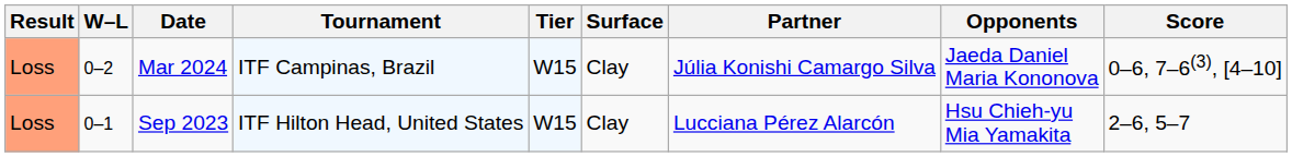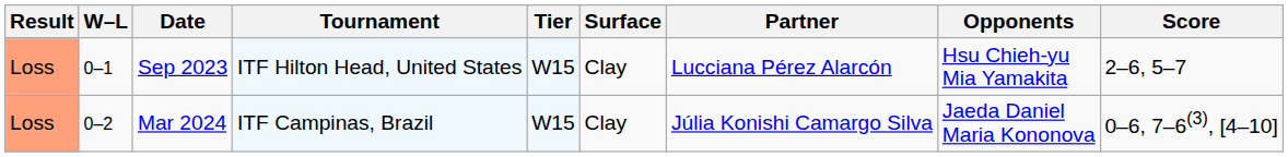 <table class="sortable wikitable">
 <tr>
 <th>Result</th>
 <th class="unsortable">W–L</th>
 <th>Date</th>
 <th>Tournament</th>
 <th>Tier</th>
 <th>Surface</th>
 <th>Partner</th>
 <th>Opponents</th>
 <th class="unsortable">Score</th>
 </tr>
 <tr>
 <td style="background:#ffa07a;">Loss</td>
+<td><small>0–1</small></td>
+<td><a href='#'>Sep 2023</a></td>
+<td style="background:#f0f8ff;">ITF Hilton Head, United States</td>
+<td style="background:#f0f8ff;">W15</td>
+<td>Clay</td>
+<td> <a href='#'>Lucciana Pérez Alarcón</a></td>
+<td> <a href='#'>Hsu Chieh-yu</a> <br>  <a href='#'>Mia Yamakita</a></td>
+<td>2–6, 5–7</td>
+</tr>
+<tr>
+<td style="background:#ffa07a;">Loss</td>
 <td><small>0–2</small></td>
 <td><a href='#'>Mar 2024</a></td>
 <td style="background:#f0f8ff;">ITF Campinas, Brazil</td>
 <td style="background:#f0f8ff;">W15</td>
 <td>Clay</td>
 <td> <a href='#'>Júlia Konishi Camargo Silva</a></td>
 <td> <a href='#'>Jaeda Daniel</a> <br>  <a href='#'>Maria Kononova</a></td>
 <td>0–6, 7–6<sup>(3)</sup>, [4–10]</td>
 </tr>
-<tr>
-<td style="background:#ffa07a;">Loss</td>
-<td><small>0–1</small></td>
-<td><a href='#'>Sep 2023</a></td>
-<td style="background:#f0f8ff;">ITF Hilton Head, United States</td>
-<td style="background:#f0f8ff;">W15</td>
-<td>Clay</td>
-<td> <a href='#'>Lucciana Pérez Alarcón</a></td>
-<td> <a href='#'>Hsu Chieh-yu</a> <br>  <a href='#'>Mia Yamakita</a></td>
-<td>2–6, 5–7</td>
-</tr>
 </table>
